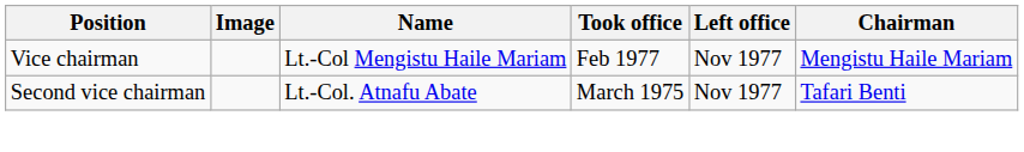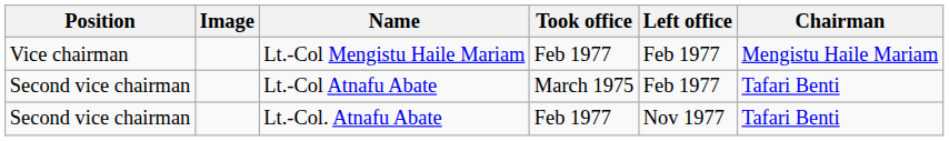 <table class="wikitable">
 <tr>
 <th>Position</th>
 <th>Image</th>
 <th>Name</th>
 <th>Took office</th>
 <th>Left office</th>
 <th>Chairman</th>
 </tr>
 <tr>
 <td>Vice chairman</td>
 <td></td>
 <td>Lt.-Col <a href='#'>Mengistu Haile Mariam</a></td>
 <td>Feb 1977</td>
-<td>Nov 1977</td>
+<td>Feb 1977</td>
 <td><a href='#'>Mengistu Haile Mariam</a></td>
 </tr>
 <tr>
 <td>Second vice chairman</td>
 <td></td>
+<td>Lt.-Col <a href='#'>Atnafu Abate</a></td>
+<td>March 1975</td>
+<td>Feb 1977</td>
+<td><a href='#'>Tafari Benti</a></td>
+</tr>
+<tr>
+<td>Second vice chairman</td>
+<td></td>
 <td>Lt.-Col. <a href='#'>Atnafu Abate</a></td>
-<td>March 1975</td>
+<td>Feb 1977</td>
 <td>Nov 1977</td>
 <td><a href='#'>Tafari Benti</a></td>
 </tr>
 </table>
